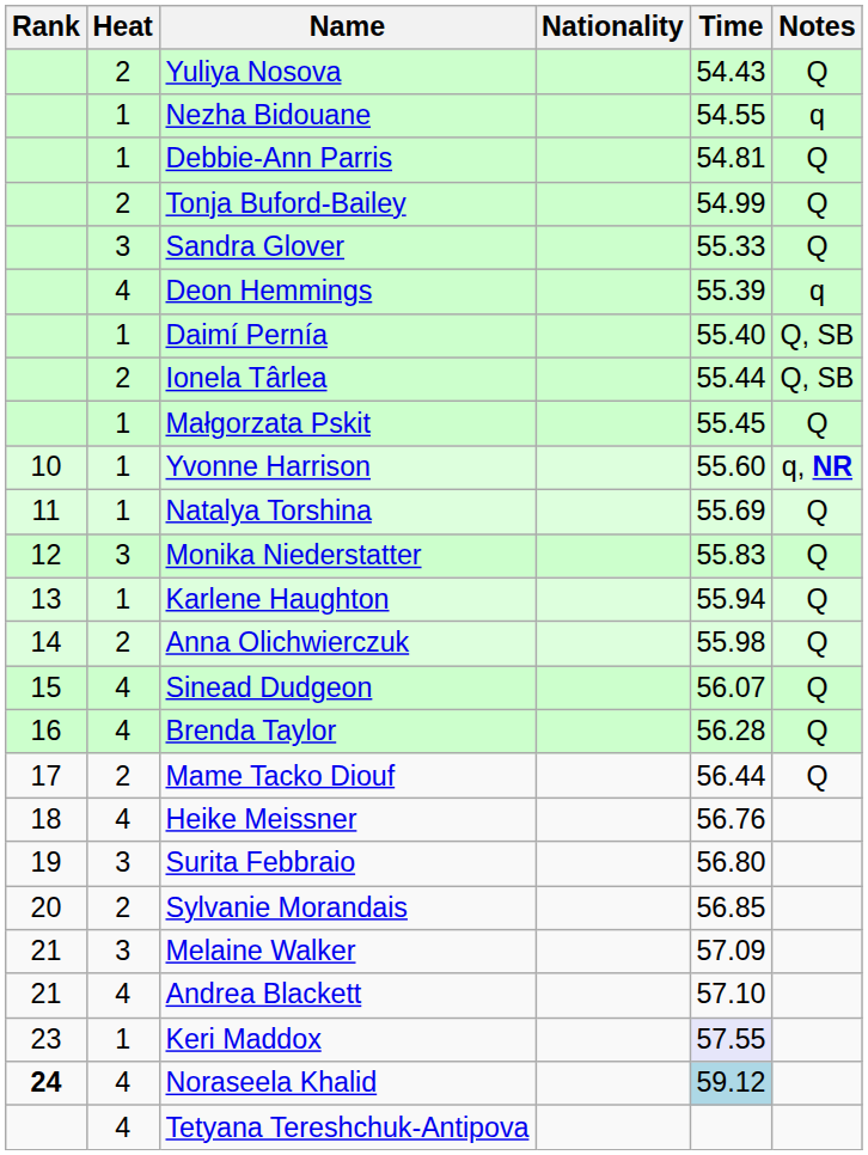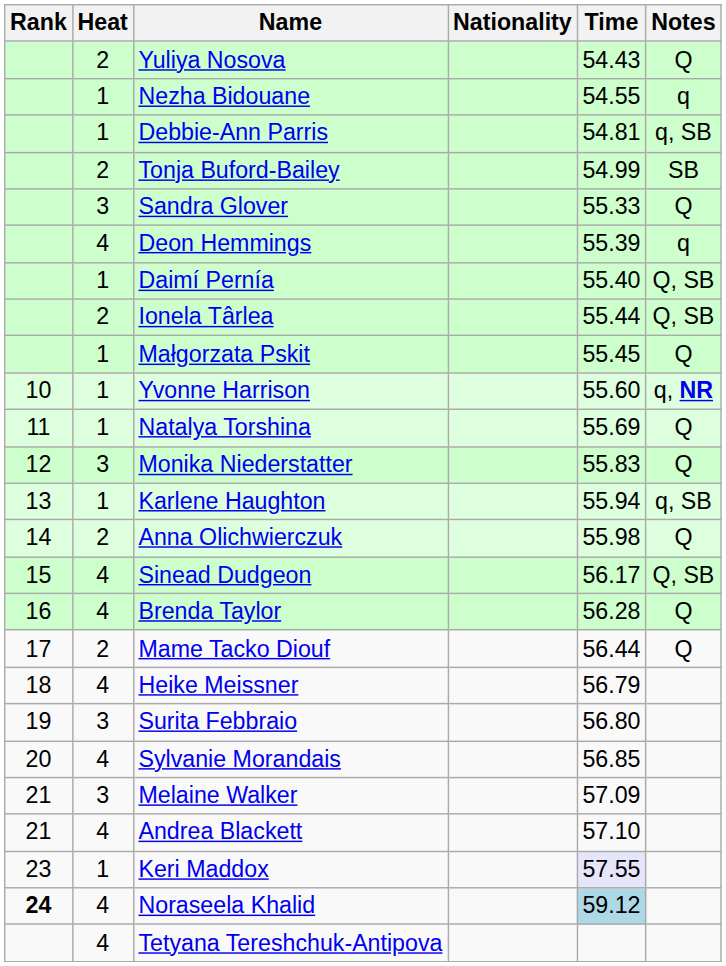 <table class="wikitable sortable" style="text-align:center">
 <tr>
 <th>Rank</th>
 <th>Heat</th>
 <th>Name</th>
 <th>Nationality</th>
 <th>Time</th>
 <th>Notes</th>
 </tr>
 <tr bgcolor=ccffcc>
 <td></td>
 <td>2</td>
 <td align=left><a href='#'>Yuliya Nosova</a></td>
 <td align=left></td>
 <td>54.43</td>
 <td>Q</td>
 </tr>
 <tr bgcolor=ccffcc>
 <td></td>
 <td>1</td>
 <td align=left><a href='#'>Nezha Bidouane</a></td>
 <td align=left></td>
 <td>54.55</td>
 <td>q</td>
 </tr>
 <tr bgcolor=ccffcc>
 <td></td>
 <td>1</td>
 <td align=left><a href='#'>Debbie-Ann Parris</a></td>
 <td align=left></td>
 <td>54.81</td>
-<td>Q</td>
+<td>q, SB</td>
 </tr>
 <tr bgcolor=ccffcc>
 <td></td>
 <td>2</td>
 <td align=left><a href='#'>Tonja Buford-Bailey</a></td>
 <td align=left></td>
 <td>54.99</td>
-<td>Q</td>
+<td>SB</td>
 </tr>
 <tr bgcolor=ccffcc>
 <td></td>
 <td>3</td>
 <td align=left><a href='#'>Sandra Glover</a></td>
 <td align=left></td>
 <td>55.33</td>
 <td>Q</td>
 </tr>
 <tr bgcolor=ccffcc>
 <td></td>
 <td>4</td>
 <td align=left><a href='#'>Deon Hemmings</a></td>
 <td align=left></td>
 <td>55.39</td>
 <td>q</td>
 </tr>
 <tr bgcolor=ccffcc>
 <td></td>
 <td>1</td>
 <td align=left><a href='#'>Daimí Pernía</a></td>
 <td align=left></td>
 <td>55.40</td>
 <td>Q, SB</td>
 </tr>
 <tr bgcolor=ccffcc>
 <td></td>
 <td>2</td>
 <td align=left><a href='#'>Ionela Târlea</a></td>
 <td align=left></td>
 <td>55.44</td>
 <td>Q, SB</td>
 </tr>
 <tr bgcolor=ccffcc>
 <td></td>
 <td>1</td>
 <td align=left><a href='#'>Małgorzata Pskit</a></td>
 <td align=left></td>
 <td>55.45</td>
 <td>Q</td>
 </tr>
 <tr bgcolor=ddffdd>
 <td>10</td>
 <td>1</td>
 <td align=left><a href='#'>Yvonne Harrison</a></td>
 <td align=left></td>
 <td>55.60</td>
 <td>q, <strong><a href='#'>NR</a></strong></td>
 </tr>
 <tr bgcolor=ddffdd>
 <td>11</td>
 <td>1</td>
 <td align=left><a href='#'>Natalya Torshina</a></td>
 <td align=left></td>
 <td>55.69</td>
 <td>Q</td>
 </tr>
 <tr bgcolor=ccffcc>
 <td>12</td>
 <td>3</td>
 <td align=left><a href='#'>Monika Niederstatter</a></td>
 <td align=left></td>
 <td>55.83</td>
 <td>Q</td>
 </tr>
 <tr bgcolor=ddffdd>
 <td>13</td>
 <td>1</td>
 <td align=left><a href='#'>Karlene Haughton</a></td>
 <td align=left></td>
 <td>55.94</td>
-<td>Q</td>
+<td>q, SB</td>
 </tr>
 <tr bgcolor=ddffdd>
 <td>14</td>
 <td>2</td>
 <td align=left><a href='#'>Anna Olichwierczuk</a></td>
 <td align=left></td>
 <td>55.98</td>
 <td>Q</td>
 </tr>
 <tr bgcolor=ccffcc>
 <td>15</td>
 <td>4</td>
 <td align=left><a href='#'>Sinead Dudgeon</a></td>
 <td align=left></td>
-<td>56.07</td>
-<td>Q</td>
+<td>56.17</td>
+<td>Q, SB</td>
 </tr>
 <tr bgcolor=ccffcc>
 <td>16</td>
 <td>4</td>
 <td align=left><a href='#'>Brenda Taylor</a></td>
 <td align=left></td>
 <td>56.28</td>
 <td>Q</td>
 </tr>
 <tr>
 <td>17</td>
 <td>2</td>
 <td align=left><a href='#'>Mame Tacko Diouf</a></td>
 <td align=left></td>
 <td>56.44</td>
 <td>Q</td>
 </tr>
 <tr>
 <td>18</td>
 <td>4</td>
 <td align=left><a href='#'>Heike Meissner</a></td>
 <td align=left></td>
-<td>56.76</td>
+<td>56.79</td>
 <td></td>
 </tr>
 <tr>
 <td>19</td>
 <td>3</td>
 <td align=left><a href='#'>Surita Febbraio</a></td>
 <td align=left></td>
 <td>56.80</td>
 <td></td>
 </tr>
 <tr>
 <td>20</td>
-<td>2</td>
+<td>4</td>
 <td align=left><a href='#'>Sylvanie Morandais</a></td>
 <td align=left></td>
 <td>56.85</td>
 <td></td>
 </tr>
 <tr>
 <td>21</td>
 <td>3</td>
 <td align=left><a href='#'>Melaine Walker</a></td>
 <td align=left></td>
 <td>57.09</td>
 <td></td>
 </tr>
 <tr>
 <td>21</td>
 <td>4</td>
 <td align=left><a href='#'>Andrea Blackett</a></td>
 <td align=left></td>
 <td>57.10</td>
 <td></td>
 </tr>
 <tr>
 <td>23</td>
 <td>1</td>
 <td align=left><a href='#'>Keri Maddox</a></td>
 <td align=left></td>
 <td style="background: lavender;">57.55</td>
 <td></td>
 </tr>
 <tr>
 <td><strong>24</strong></td>
 <td>4</td>
 <td align=left><a href='#'>Noraseela Khalid</a></td>
 <td align=left></td>
 <td style="background: lightblue;">59.12</td>
 <td></td>
 </tr>
 <tr>
 <td></td>
 <td>4</td>
 <td align=left><a href='#'>Tetyana Tereshchuk-Antipova</a></td>
 <td align=left></td>
 <td></td>
 <td></td>
 </tr>
 </table>
